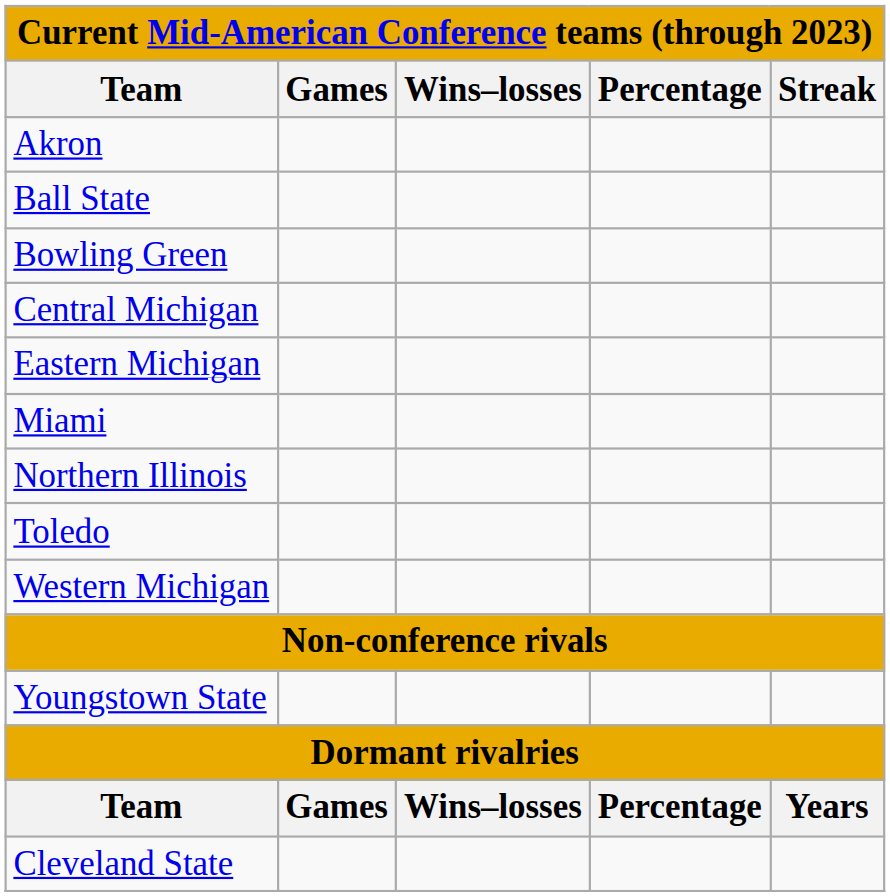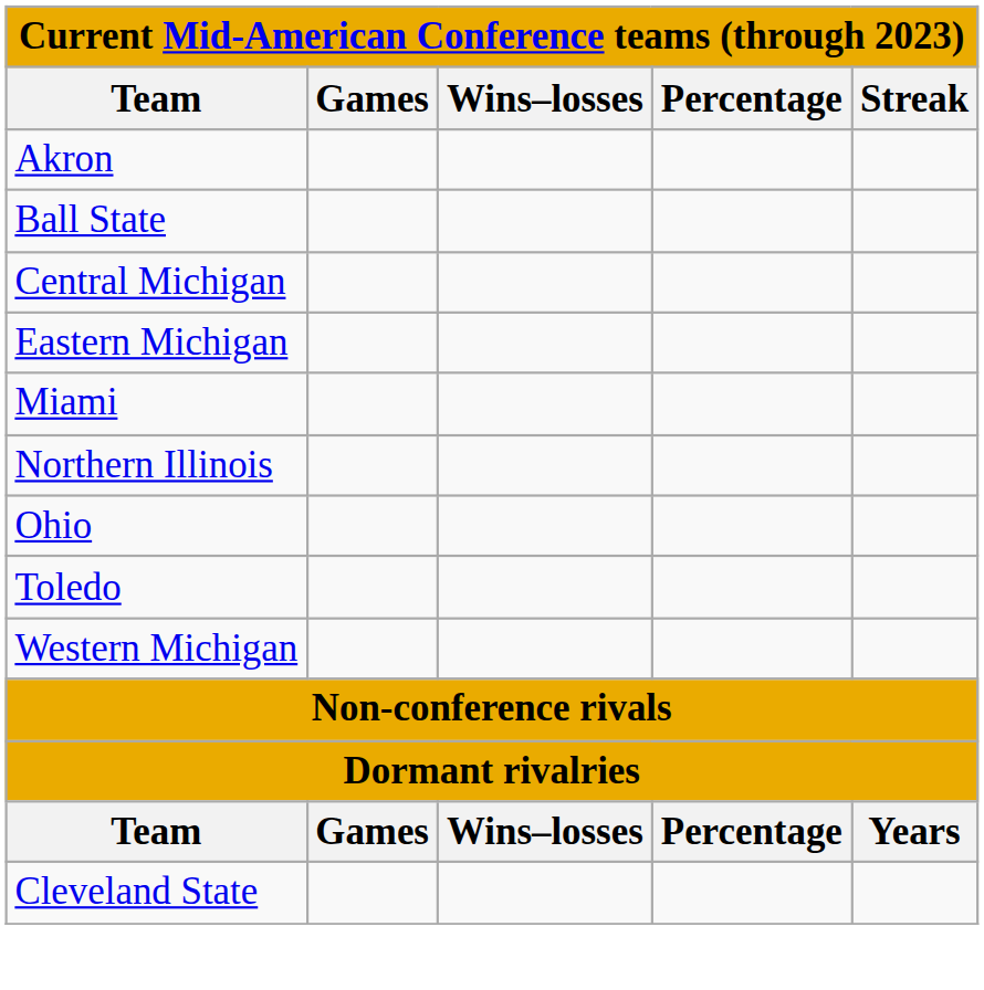 <table class="wikitable" style="float: right;">
 <tr>
 <th colspan=5 style="background:#eaab00;">Current <a href='#'>Mid-American Conference</a> teams (through 2023)</th>
 </tr>
 <tr>
 <th>Team</th>
 <th>Games</th>
 <th>Wins–losses</th>
 <th>Percentage</th>
 <th>Streak</th>
 </tr>
 <tr>
 <td><a href='#'>Akron</a></td>
 <td></td>
 <td></td>
 <td></td>
 <td></td>
 </tr>
 <tr>
 <td><a href='#'>Ball State</a></td>
-<td></td>
-<td></td>
-<td></td>
-<td></td>
-</tr>
-<tr>
-<td><a href='#'>Bowling Green</a></td>
 <td></td>
 <td></td>
 <td></td>
 <td></td>
 </tr>
 <tr>
 <td><a href='#'>Central Michigan</a></td>
 <td></td>
 <td></td>
 <td></td>
 <td></td>
 </tr>
 <tr>
 <td><a href='#'>Eastern Michigan</a></td>
 <td></td>
 <td></td>
 <td></td>
 <td></td>
 </tr>
 <tr>
 <td><a href='#'>Miami</a></td>
 <td></td>
 <td></td>
 <td></td>
 <td></td>
 </tr>
 <tr>
 <td><a href='#'>Northern Illinois</a></td>
 <td></td>
 <td></td>
 <td></td>
 <td></td>
 </tr>
 <tr>
+<td><a href='#'>Ohio</a></td>
+<td></td>
+<td></td>
+<td></td>
+<td></td>
+</tr>
+<tr>
 <td><a href='#'>Toledo</a></td>
 <td></td>
 <td></td>
 <td></td>
 <td></td>
 </tr>
 <tr>
 <td><a href='#'>Western Michigan</a></td>
 <td></td>
 <td></td>
 <td></td>
 <td></td>
 </tr>
 <tr>
 <th colspan=5 style="background:#eaab00;">Non-conference rivals</th>
-</tr>
-<tr>
-<td><a href='#'>Youngstown State</a></td>
-<td></td>
-<td></td>
-<td></td>
-<td></td>
 </tr>
 <tr>
 <th colspan=5 style="background:#eaab00;">Dormant rivalries</th>
 </tr>
 <tr>
 <th>Team</th>
 <th>Games</th>
 <th>Wins–losses</th>
 <th>Percentage</th>
 <th>Years</th>
 </tr>
 <tr>
 <td><a href='#'>Cleveland State</a></td>
 <td></td>
 <td></td>
 <td></td>
 <td></td>
 </tr>
 <tr>
 </tr>
 </table>
